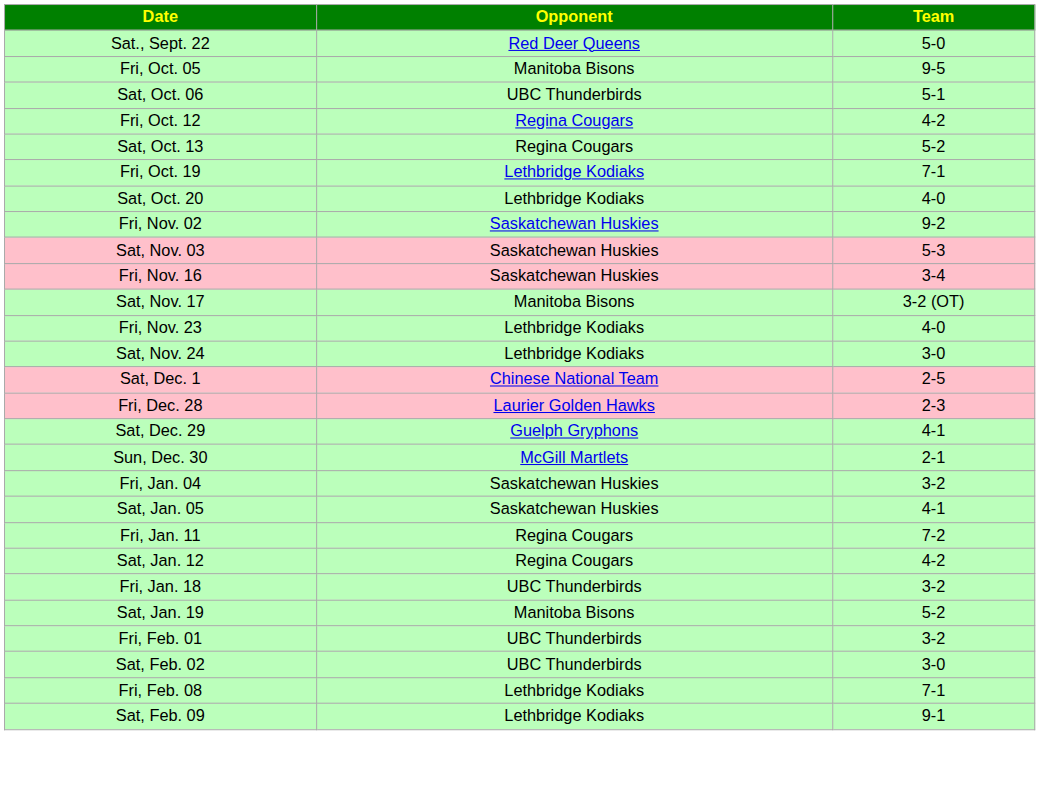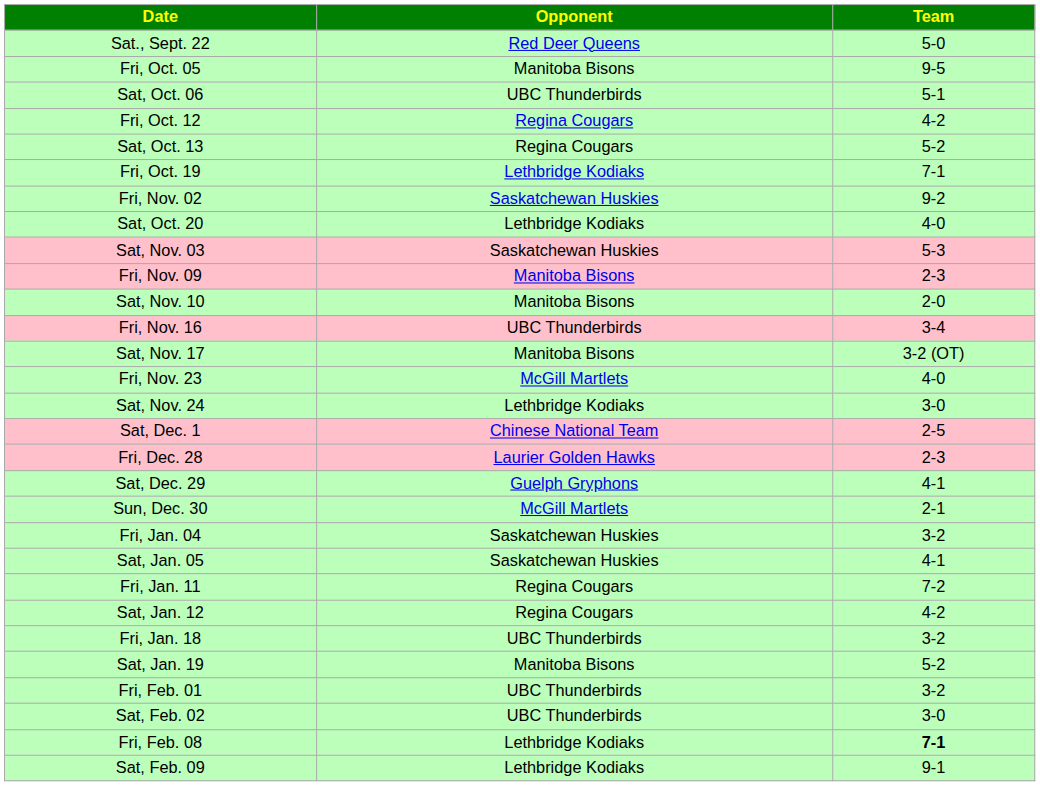 <table class="wikitable" width="80%">
 <tr align="center"  style="background:green;color:yellow;">
 <td><strong>Date</strong></td>
 <td><strong>Opponent</strong></td>
 <td><strong>Team</strong></td>
 </tr>
 <tr align="center" bgcolor="bbffbb">
 <td>Sat., Sept. 22</td>
 <td><a href='#'>Red Deer Queens</a></td>
 <td>5-0</td>
 </tr>
 <tr align="center" bgcolor="bbffbb">
 <td>Fri, Oct. 05</td>
 <td>Manitoba Bisons</td>
 <td>9-5</td>
 </tr>
 <tr align="center" bgcolor="bbffbb">
 <td>Sat, Oct. 06</td>
 <td>UBC Thunderbirds</td>
 <td>5-1</td>
 </tr>
 <tr align="center" bgcolor="bbffbb">
 <td>Fri, Oct. 12</td>
 <td><a href='#'>Regina Cougars</a></td>
 <td>4-2</td>
 </tr>
 <tr align="center" bgcolor="bbffbb">
 <td>Sat, Oct. 13</td>
 <td>Regina Cougars</td>
 <td>5-2</td>
 </tr>
 <tr align="center" bgcolor="bbffbb">
 <td>Fri, Oct. 19</td>
 <td><a href='#'>Lethbridge Kodiaks</a></td>
 <td>7-1</td>
 </tr>
 <tr align="center" bgcolor="bbffbb">
+<td>Fri, Nov. 02</td>
+<td><a href='#'>Saskatchewan Huskies</a></td>
+<td>9-2</td>
+</tr>
+<tr align="center" bgcolor="bbffbb">
 <td>Sat, Oct. 20</td>
 <td>Lethbridge Kodiaks</td>
 <td>4-0</td>
-</tr>
-<tr align="center" bgcolor="bbffbb">
-<td>Fri, Nov. 02</td>
-<td><a href='#'>Saskatchewan Huskies</a></td>
-<td>9-2</td>
 </tr>
 <tr align="center" bgcolor="pink">
 <td>Sat, Nov. 03</td>
 <td>Saskatchewan Huskies</td>
 <td>5-3</td>
 </tr>
 <tr align="center" bgcolor="pink">
+<td>Fri, Nov. 09</td>
+<td><a href='#'>Manitoba Bisons</a></td>
+<td>2-3</td>
+</tr>
+<tr align="center" bgcolor="bbffbb">
+<td>Sat, Nov. 10</td>
+<td>Manitoba Bisons</td>
+<td>2-0</td>
+</tr>
+<tr align="center" bgcolor="pink">
 <td>Fri, Nov. 16</td>
-<td>Saskatchewan Huskies</td>
+<td>UBC Thunderbirds</td>
 <td>3-4</td>
 </tr>
 <tr align="center" bgcolor="bbffbb">
 <td>Sat, Nov. 17</td>
 <td>Manitoba Bisons</td>
 <td>3-2 (OT)</td>
 </tr>
 <tr align="center" bgcolor="bbffbb">
 <td>Fri, Nov. 23</td>
-<td>Lethbridge Kodiaks</td>
+<td><a href='#'>McGill Martlets</a></td>
 <td>4-0</td>
 </tr>
 <tr align="center" bgcolor="bbffbb">
 <td>Sat, Nov. 24</td>
 <td>Lethbridge Kodiaks</td>
 <td>3-0</td>
 </tr>
 <tr align="center" bgcolor="pink">
 <td>Sat, Dec. 1</td>
 <td><a href='#'>Chinese National Team</a></td>
 <td>2-5</td>
 </tr>
 <tr align="center" bgcolor="pink">
 <td>Fri, Dec. 28</td>
 <td><a href='#'>Laurier Golden Hawks</a></td>
 <td>2-3</td>
 </tr>
 <tr align="center" bgcolor="bbffbb">
 <td>Sat, Dec. 29</td>
 <td><a href='#'>Guelph Gryphons</a></td>
 <td>4-1</td>
 </tr>
 <tr align="center" bgcolor="bbffbb">
 <td>Sun, Dec. 30</td>
 <td><a href='#'>McGill Martlets</a></td>
 <td>2-1</td>
 </tr>
 <tr align="center" bgcolor="bbffbb">
 <td>Fri, Jan. 04</td>
 <td>Saskatchewan Huskies</td>
 <td>3-2</td>
 </tr>
 <tr align="center" bgcolor="bbffbb">
 <td>Sat, Jan. 05</td>
 <td>Saskatchewan Huskies</td>
 <td>4-1</td>
 </tr>
 <tr align="center" bgcolor="bbffbb">
 <td>Fri, Jan. 11</td>
 <td>Regina Cougars</td>
 <td>7-2</td>
 </tr>
 <tr align="center" bgcolor="bbffbb">
 <td>Sat, Jan. 12</td>
 <td>Regina Cougars</td>
 <td>4-2</td>
 </tr>
 <tr align="center" bgcolor="bbffbb">
 <td>Fri, Jan. 18</td>
 <td>UBC Thunderbirds</td>
 <td>3-2</td>
 </tr>
 <tr align="center" bgcolor="bbffbb">
 <td>Sat, Jan. 19</td>
 <td>Manitoba Bisons</td>
 <td>5-2</td>
 </tr>
 <tr align="center" bgcolor="bbffbb">
 <td>Fri, Feb. 01</td>
 <td>UBC Thunderbirds</td>
 <td>3-2</td>
 </tr>
 <tr align="center" bgcolor="bbffbb">
 <td>Sat, Feb. 02</td>
 <td>UBC Thunderbirds</td>
 <td>3-0</td>
 </tr>
 <tr align="center" bgcolor="bbffbb">
 <td>Fri, Feb. 08</td>
 <td>Lethbridge Kodiaks</td>
-<td>7-1</td>
+<td><strong>7-1</strong></td>
 </tr>
 <tr align="center" bgcolor="bbffbb">
 <td>Sat, Feb. 09</td>
 <td>Lethbridge Kodiaks</td>
 <td>9-1</td>
 </tr>
 </table>
